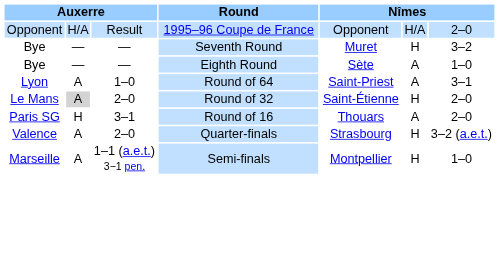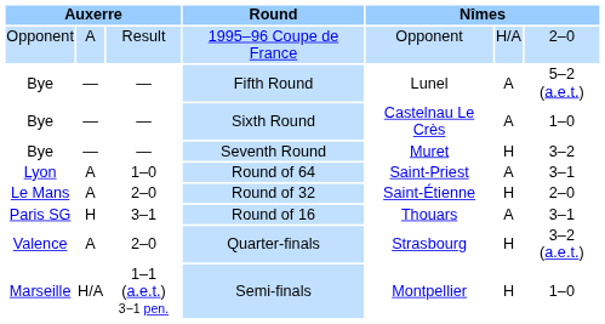 <table width="100%" style="text-align:center">
 <tr valign=top bgcolor=#99ccff>
 <th colspan=3 style="width:1*">Auxerre</th>
 <th><strong>Round</strong></th>
 <th colspan=3 style="width:1*">Nîmes</th>
 </tr>
 <tr valign=top bgcolor=#c1e0ff>
 <td>Opponent</td>
-<td>H/A</td>
+<td>A</td>
 <td>Result</td>
 <td bgcolor=#c1e0ff><a href='#'>1995–96 Coupe de France</a></td>
 <td>Opponent</td>
 <td>H/A</td>
 <td>2–0</td>
 </tr>
 <tr>
 <td>Bye</td>
 <td>—</td>
 <td>—</td>
-<td bgcolor=#c1e0ff>Seventh Round</td>
-<td><a href='#'>Muret</a></td>
-<td>H</td>
-<td>3–2</td>
+<td bgcolor=#c1e0ff>Fifth Round</td>
+<td>Lunel</td>
+<td>A</td>
+<td>5–2 (<a href='#'>a.e.t.</a>)</td>
 </tr>
 <tr>
 <td>Bye</td>
 <td>—</td>
 <td>—</td>
-<td bgcolor=#c1e0ff>Eighth Round</td>
-<td><a href='#'>Sète</a></td>
+<td bgcolor=#c1e0ff>Sixth Round</td>
+<td><a href='#'>Castelnau Le Crès</a></td>
 <td>A</td>
 <td>1–0</td>
+</tr>
+<tr>
+<td>Bye</td>
+<td>—</td>
+<td>—</td>
+<td bgcolor=#c1e0ff>Seventh Round</td>
+<td><a href='#'>Muret</a></td>
+<td>H</td>
+<td>3–2</td>
 </tr>
 <tr>
 <td><a href='#'>Lyon</a></td>
 <td>A</td>
 <td>1–0</td>
 <td bgcolor=#c1e0ff>Round of 64</td>
 <td><a href='#'>Saint-Priest</a></td>
 <td>A</td>
 <td>3–1</td>
 </tr>
 <tr>
 <td><a href='#'>Le Mans</a></td>
-<td style="background: lightgrey;">A</td>
+<td>A</td>
 <td>2–0</td>
 <td bgcolor=#c1e0ff>Round of 32</td>
 <td><a href='#'>Saint-Étienne</a></td>
 <td>H</td>
 <td>2–0</td>
 </tr>
 <tr>
 <td><a href='#'>Paris SG</a></td>
 <td>H</td>
 <td>3–1</td>
 <td bgcolor=#c1e0ff>Round of 16</td>
 <td><a href='#'>Thouars</a></td>
 <td>A</td>
-<td>2–0</td>
+<td>3–1</td>
 </tr>
 <tr>
 <td><a href='#'>Valence</a></td>
 <td>A</td>
 <td>2–0</td>
 <td bgcolor=#c1e0ff>Quarter-finals</td>
 <td><a href='#'>Strasbourg</a></td>
 <td>H</td>
 <td>3–2 (<a href='#'>a.e.t.</a>)</td>
 </tr>
 <tr>
 <td><a href='#'>Marseille</a></td>
-<td>A</td>
+<td>H/A</td>
 <td>1–1 (<a href='#'>a.e.t.</a>) <br> <small>3−1 <a href='#'>pen.</a></small></td>
 <td bgcolor=#c1e0ff>Semi-finals</td>
 <td><a href='#'>Montpellier</a></td>
 <td>H</td>
 <td>1–0</td>
 </tr>
 </table>
